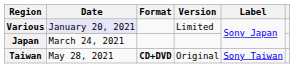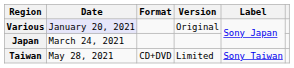 <table class="wikitable plainrowheaders">
 <tr>
 <th scope="col">Region</th>
 <th scope="col">Date</th>
 <th scope="col">Format</th>
 <th scope="col">Version</th>
 <th scope="col">Label</th>
 <th scope="col"></th>
 </tr>
 <tr>
 <th scope="row">Various</th>
 <td style="background: lavender;">January 20, 2021</td>
 <td></td>
-<td>Limited</td>
+<td>Original</td>
 <td rowspan="2"><a href='#'>Sony Japan</a></td>
 <td style="text-align:center"></td>
 </tr>
 <tr>
 <th scope="row">Japan</th>
 <td>March 24, 2021</td>
 <td></td>
 <td></td>
 <td style="text-align:center"></td>
 </tr>
 <tr>
 <th scope="row">Taiwan</th>
 <td>May 28, 2021</td>
-<td><strong>CD+DVD</strong></td>
-<td>Original</td>
+<td>CD+DVD</td>
+<td>Limited</td>
 <td><a href='#'>Sony Taiwan</a></td>
 <td style="text-align:center"></td>
 </tr>
 </table>
